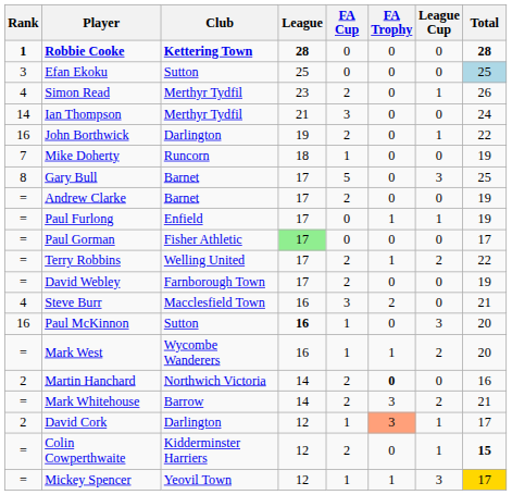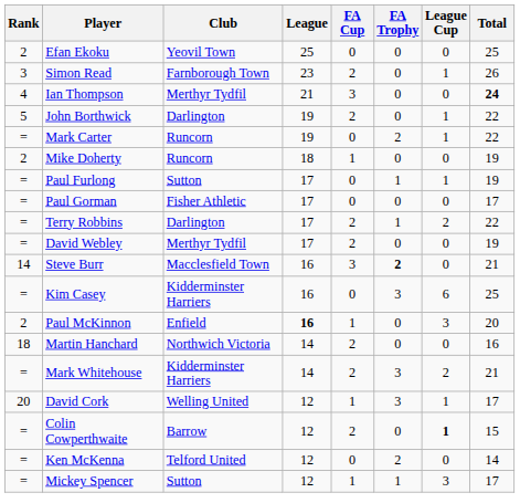 <table class="wikitable" style="text-align: center;">
 <tr>
 <th width=20>Rank</th>
 <th width=155>Player</th>
 <th width=155>Club</th>
 <th width=50>League</th>
 <th width=50><a href='#'>FA Cup</a></th>
 <th width=50><a href='#'>FA Trophy</a></th>
 <th width=50>League Cup</th>
 <th width=50>Total</th>
 </tr>
 <tr>
-<td><strong>1</strong></td>
-<td align=left><strong> <a href='#'>Robbie Cooke</a> </strong></td>
-<td align=left><strong> <a href='#'>Kettering Town</a> </strong></td>
-<td><strong>28</strong></td>
-<td>0</td>
-<td>0</td>
-<td>0</td>
-<td><strong>28</strong></td>
-</tr>
-<tr>
-<td>3</td>
+<td>2</td>
 <td align=left><a href='#'>Efan Ekoku</a></td>
-<td align=left><a href='#'>Sutton</a></td>
+<td align=left><a href='#'>Yeovil Town</a></td>
 <td>25</td>
 <td>0</td>
 <td>0</td>
 <td>0</td>
-<td style="background: lightblue;">25</td>
+<td>25</td>
 </tr>
 <tr>
-<td>4</td>
+<td>3</td>
 <td align=left><a href='#'>Simon Read</a></td>
-<td align=left><a href='#'>Merthyr Tydfil</a></td>
+<td align=left><a href='#'>Farnborough Town</a></td>
 <td>23</td>
 <td>2</td>
 <td>0</td>
 <td>1</td>
 <td>26</td>
 </tr>
 <tr>
-<td>14</td>
+<td>4</td>
 <td align=left><a href='#'>Ian Thompson</a></td>
 <td align=left><a href='#'>Merthyr Tydfil</a></td>
 <td>21</td>
 <td>3</td>
 <td>0</td>
 <td>0</td>
-<td>24</td>
+<td><strong>24</strong></td>
 </tr>
 <tr>
-<td>16</td>
+<td>5</td>
 <td align=left><a href='#'>John Borthwick</a></td>
 <td align=left><a href='#'>Darlington</a></td>
 <td>19</td>
 <td>2</td>
 <td>0</td>
 <td>1</td>
 <td>22</td>
 </tr>
 <tr>
-<td>7</td>
+<td>=</td>
+<td align=left><a href='#'>Mark Carter</a></td>
+<td align=left><a href='#'>Runcorn</a></td>
+<td>19</td>
+<td>0</td>
+<td>2</td>
+<td>1</td>
+<td>22</td>
+</tr>
+<tr>
+<td>2</td>
 <td align=left><a href='#'>Mike Doherty</a></td>
 <td align=left><a href='#'>Runcorn</a></td>
 <td>18</td>
 <td>1</td>
 <td>0</td>
 <td>0</td>
 <td>19</td>
 </tr>
 <tr>
-<td>8</td>
-<td align=left><a href='#'>Gary Bull</a></td>
-<td align=left><a href='#'>Barnet</a></td>
-<td>17</td>
-<td>5</td>
-<td>0</td>
-<td>3</td>
-<td>25</td>
-</tr>
-<tr>
-<td>=</td>
-<td align=left><a href='#'>Andrew Clarke</a></td>
-<td align=left><a href='#'>Barnet</a></td>
-<td>17</td>
-<td>2</td>
-<td>0</td>
-<td>0</td>
-<td>19</td>
-</tr>
-<tr>
 <td>=</td>
 <td align=left><a href='#'>Paul Furlong</a></td>
-<td align=left><a href='#'>Enfield</a></td>
+<td align=left><a href='#'>Sutton</a></td>
 <td>17</td>
 <td>0</td>
 <td>1</td>
 <td>1</td>
 <td>19</td>
 </tr>
 <tr>
 <td>=</td>
 <td align=left><a href='#'>Paul Gorman</a></td>
 <td align=left><a href='#'>Fisher Athletic</a></td>
-<td style="background: lightgreen;">17</td>
+<td>17</td>
 <td>0</td>
 <td>0</td>
 <td>0</td>
 <td>17</td>
 </tr>
 <tr>
 <td>=</td>
 <td align=left><a href='#'>Terry Robbins</a></td>
-<td align=left><a href='#'>Welling United</a></td>
+<td align=left><a href='#'>Darlington</a></td>
 <td>17</td>
 <td>2</td>
 <td>1</td>
 <td>2</td>
 <td>22</td>
 </tr>
 <tr>
 <td>=</td>
 <td align=left><a href='#'>David Webley</a></td>
-<td align=left><a href='#'>Farnborough Town</a></td>
+<td align=left><a href='#'>Merthyr Tydfil</a></td>
 <td>17</td>
 <td>2</td>
 <td>0</td>
 <td>0</td>
 <td>19</td>
 </tr>
 <tr>
-<td>4</td>
+<td>14</td>
 <td align=left><a href='#'>Steve Burr</a></td>
 <td align=left><a href='#'>Macclesfield Town</a></td>
 <td>16</td>
 <td>3</td>
-<td>2</td>
+<td><strong>2</strong></td>
 <td>0</td>
 <td>21</td>
 </tr>
 <tr>
+<td>=</td>
+<td align=left><a href='#'>Kim Casey</a></td>
+<td align=left><a href='#'>Kidderminster Harriers</a></td>
 <td>16</td>
+<td>0</td>
+<td>3</td>
+<td>6</td>
+<td>25</td>
+</tr>
+<tr>
+<td>2</td>
 <td align=left><a href='#'>Paul McKinnon</a></td>
-<td align=left><a href='#'>Sutton</a></td>
+<td align=left><a href='#'>Enfield</a></td>
 <td><strong>16</strong></td>
 <td>1</td>
 <td>0</td>
 <td>3</td>
 <td>20</td>
 </tr>
 <tr>
-<td>=</td>
-<td align=left><a href='#'>Mark West</a></td>
-<td align=left><a href='#'>Wycombe Wanderers</a></td>
-<td>16</td>
-<td>1</td>
-<td>1</td>
-<td>2</td>
-<td>20</td>
-</tr>
-<tr>
-<td>2</td>
+<td>18</td>
 <td align=left><a href='#'>Martin Hanchard</a></td>
 <td align=left><a href='#'>Northwich Victoria</a></td>
 <td>14</td>
 <td>2</td>
-<td><strong>0</strong></td>
+<td>0</td>
 <td>0</td>
 <td>16</td>
 </tr>
 <tr>
 <td>=</td>
 <td align=left><a href='#'>Mark Whitehouse</a></td>
-<td align=left><a href='#'>Barrow</a></td>
+<td align=left><a href='#'>Kidderminster Harriers</a></td>
 <td>14</td>
 <td>2</td>
 <td>3</td>
 <td>2</td>
 <td>21</td>
 </tr>
 <tr>
-<td>2</td>
+<td>20</td>
 <td align=left><a href='#'>David Cork</a></td>
-<td align=left><a href='#'>Darlington</a></td>
+<td align=left><a href='#'>Welling United</a></td>
 <td>12</td>
 <td>1</td>
-<td style="background: lightsalmon;">3</td>
+<td>3</td>
 <td>1</td>
 <td>17</td>
 </tr>
 <tr>
 <td>=</td>
 <td align=left><a href='#'>Colin Cowperthwaite</a></td>
-<td align=left><a href='#'>Kidderminster Harriers</a></td>
+<td align=left><a href='#'>Barrow</a></td>
 <td>12</td>
 <td>2</td>
 <td>0</td>
-<td>1</td>
-<td><strong>15</strong></td>
+<td><strong>1</strong></td>
+<td>15</td>
+</tr>
+<tr>
+<td>=</td>
+<td align=left><a href='#'>Ken McKenna</a></td>
+<td align=left><a href='#'>Telford United</a></td>
+<td>12</td>
+<td>0</td>
+<td>2</td>
+<td>0</td>
+<td>14</td>
 </tr>
 <tr>
 <td>=</td>
 <td align=left><a href='#'>Mickey Spencer</a></td>
-<td align=left><a href='#'>Yeovil Town</a></td>
+<td align=left><a href='#'>Sutton</a></td>
 <td>12</td>
 <td>1</td>
 <td>1</td>
 <td>3</td>
-<td style="background: gold;">17</td>
+<td>17</td>
 </tr>
 </table>
